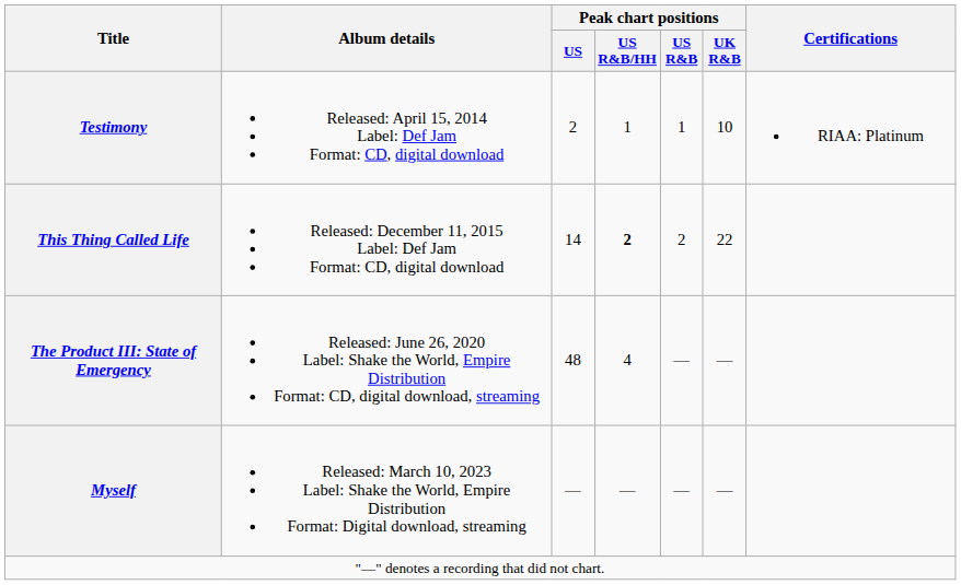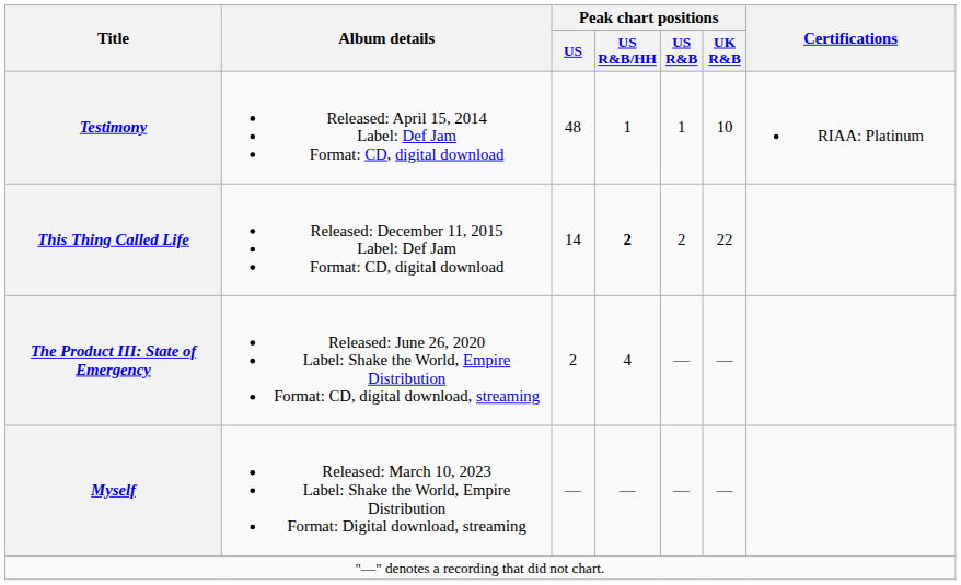 <table class="wikitable plainrowheaders" style="text-align:center;">
 <tr>
 <th scope="col" rowspan="2" style="width:13em;">Title</th>
 <th scope="col" rowspan="2" style="width:20em;">Album details</th>
 <th scope="col" colspan="4">Peak chart positions</th>
 <th scope="col" rowspan="2" style="width:12.5em;"><a href='#'>Certifications</a></th>
 </tr>
 <tr>
 <th scope="col" style="width:2.5em;font-size:90%;"><a href='#'>US</a><br></th>
 <th scope="col" style="width:2.5em;font-size:90%;"><a href='#'>US<br>R&B/HH</a><br></th>
 <th scope="col" style="width:2.5em;font-size:90%;"><a href='#'>US<br>R&B</a><br></th>
 <th scope="col" style="width:2.5em;font-size:90%;"><a href='#'>UK<br>R&B</a><br></th>
 </tr>
 <tr>
 <th scope="row"><em><a href='#'>Testimony</a></em></th>
 <td><br><ul><li>Released: April 15, 2014</li><li>Label: <a href='#'>Def Jam</a></li><li>Format: <a href='#'>CD</a>, <a href='#'>digital download</a></li></ul></td>
-<td>2</td>
+<td>48</td>
 <td>1</td>
 <td>1</td>
 <td>10</td>
 <td><br><ul><li>RIAA: Platinum</li></ul></td>
 </tr>
 <tr>
 <th scope="row"><em><a href='#'>This Thing Called Life</a></em></th>
 <td><br><ul><li>Released: December 11, 2015</li><li>Label: Def Jam</li><li>Format: CD, digital download</li></ul></td>
 <td>14</td>
 <td><strong>2</strong></td>
 <td>2</td>
 <td>22</td>
 <td></td>
 </tr>
 <tr>
 <th scope="row"><em><a href='#'>The Product III: State of Emergency</a></em></th>
 <td><br><ul><li>Released: June 26, 2020</li><li>Label: Shake the World, <a href='#'>Empire Distribution</a></li><li>Format: CD, digital download, <a href='#'>streaming</a></li></ul></td>
-<td>48</td>
+<td>2</td>
 <td>4</td>
 <td>—</td>
 <td>—</td>
 <td></td>
 </tr>
 <tr>
 <th scope="row"><em><a href='#'>Myself</a></em></th>
 <td><br><ul><li>Released: March 10, 2023</li><li>Label: Shake the World, Empire Distribution</li><li>Format: Digital download, streaming</li></ul></td>
 <td>—</td>
 <td>—</td>
 <td>—</td>
 <td>—</td>
 <td></td>
 </tr>
 <tr>
 <td colspan=20 style="font-size:90%">"—" denotes a recording that did not chart.</td>
 </tr>
 </table>
